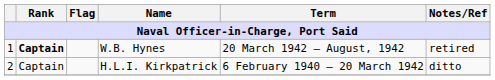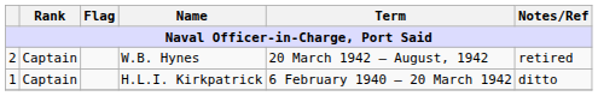 <table class="wikitable">
 <tr>
 <th></th>
 <th>Rank</th>
 <th>Flag</th>
 <th>Name</th>
 <th>Term</th>
 <th>Notes/Ref</th>
 </tr>
 <tr>
 <td colspan="6" align="center" style="background:#dcdcfe;"><strong>Naval Officer-in-Charge, Port Said</strong></td>
 </tr>
 <tr>
-<td>1</td>
-<td><strong>Captain</strong></td>
+<td>2</td>
+<td>Captain</td>
 <td></td>
 <td>W.B. Hynes</td>
 <td>20 March 1942 – August, 1942</td>
 <td>retired</td>
 </tr>
 <tr>
-<td>2</td>
+<td>1</td>
 <td>Captain</td>
 <td></td>
 <td>H.L.I. Kirkpatrick</td>
 <td>6 February 1940 – 20 March 1942</td>
 <td>ditto</td>
 </tr>
 <tr>
 </tr>
 </table>
